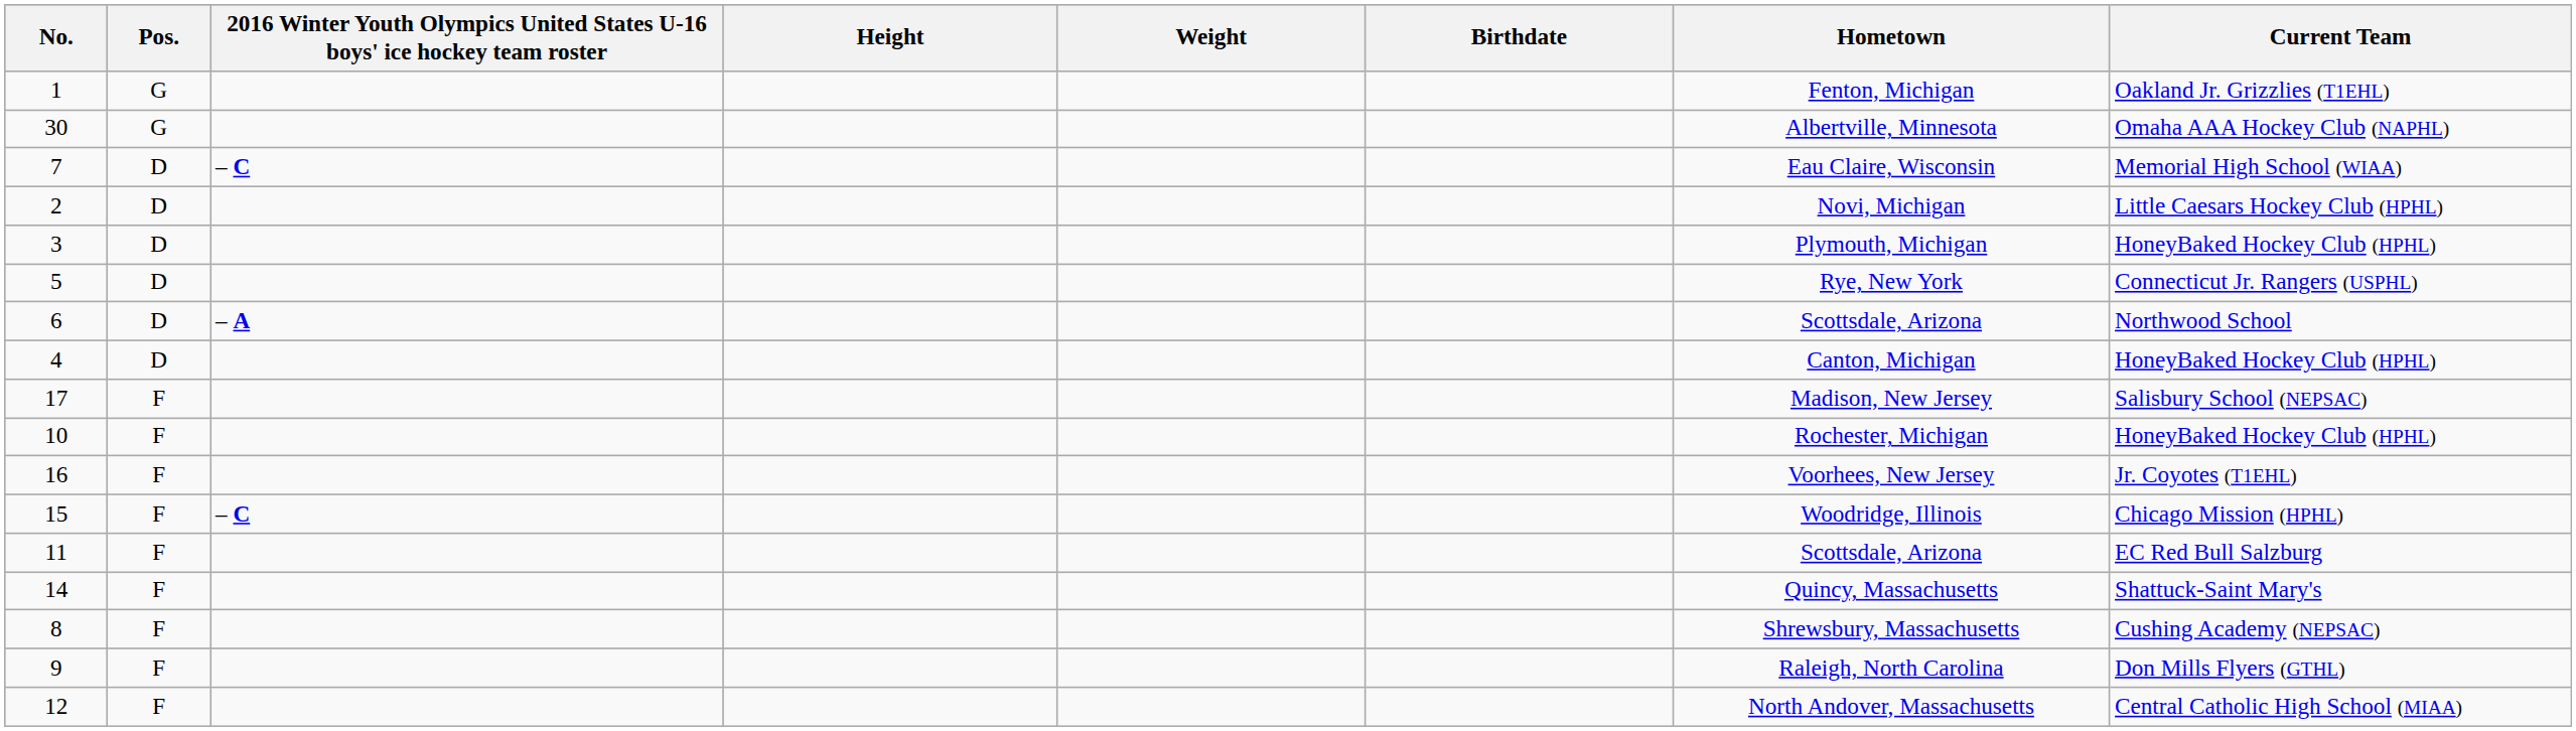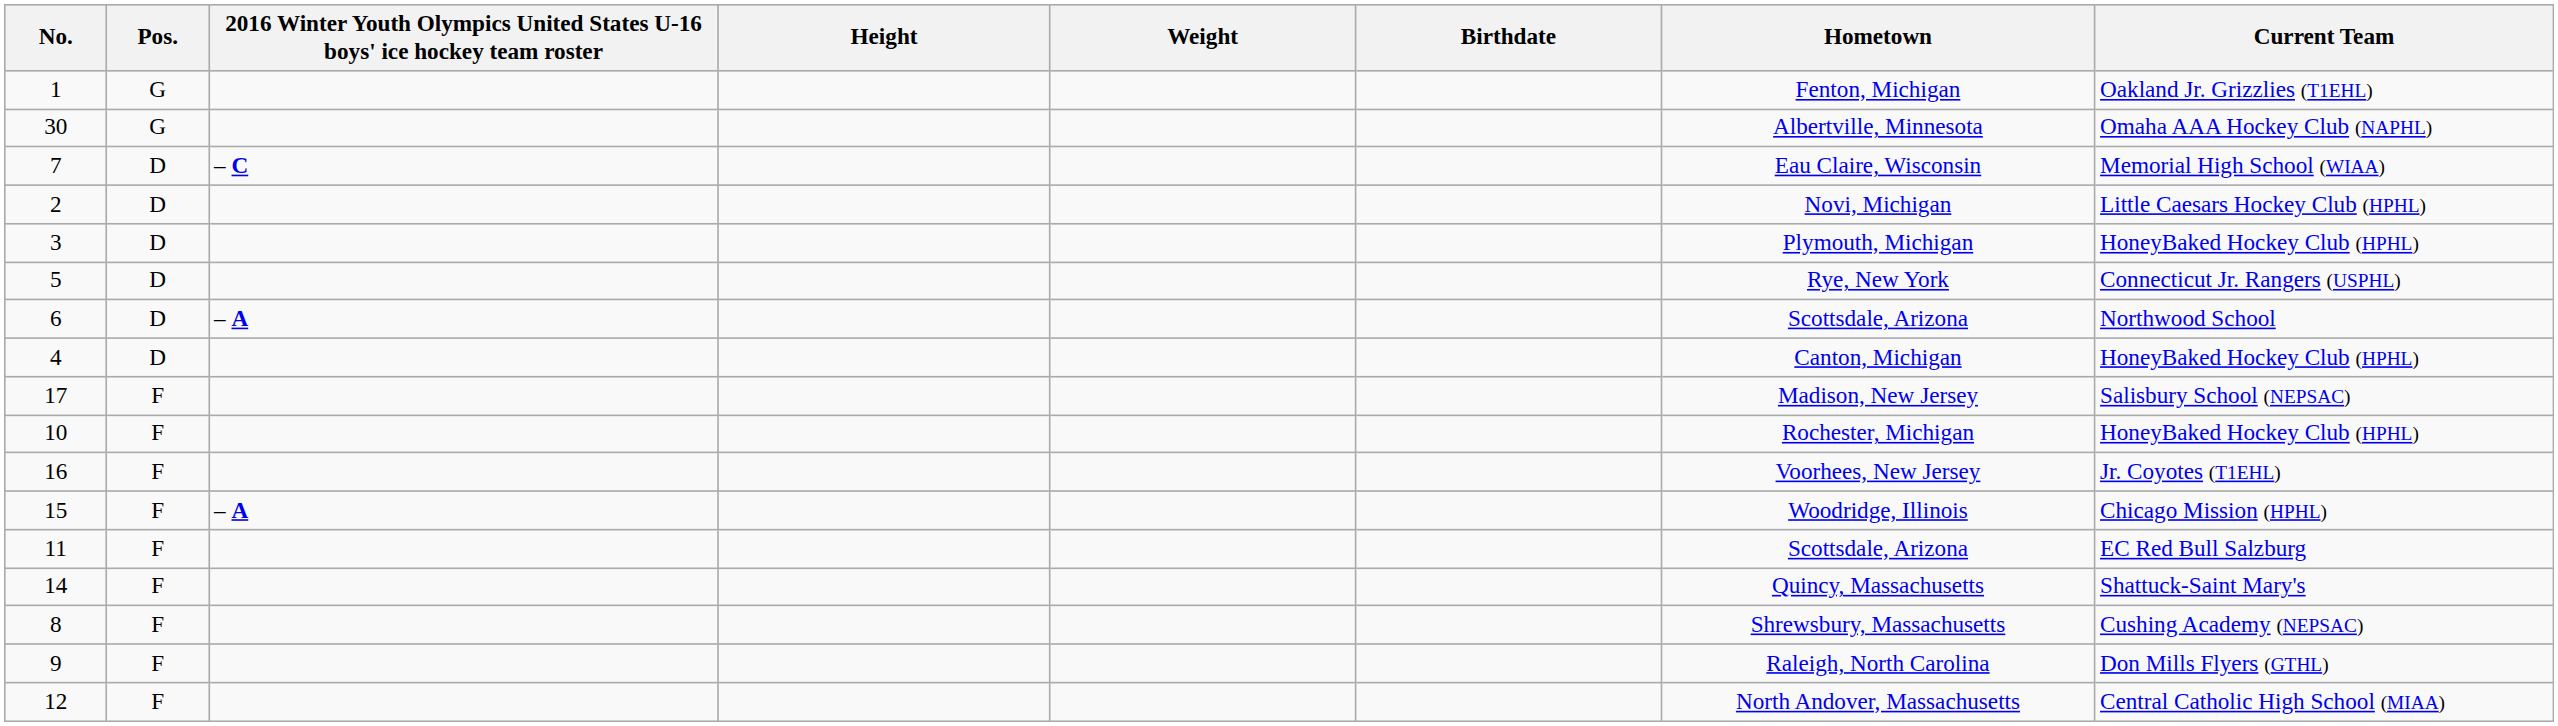 <table class="wikitable sortable" width="100%" style="font-size: 90%; text-align: center;">
 <tr bgcolor=#d0e7ff>
 <th style="width:  4%;">No.</th>
 <th style="width:  4%;">Pos.</th>
 <th style="width: 20%;">2016 Winter Youth Olympics United States U-16 boys' ice hockey team roster</th>
 <th style="width: 13%;">Height</th>
 <th style="width: 12%;">Weight</th>
 <th style="width: 12%;">Birthdate</th>
 <th style="width: 17%;">Hometown</th>
 <th style="width: 18%;">Current Team</th>
 </tr>
 <tr>
 <td>1</td>
 <td>G</td>
 <td align=left></td>
 <td></td>
 <td></td>
 <td align=right></td>
 <td><a href='#'>Fenton, Michigan</a></td>
 <td align=left><a href='#'>Oakland Jr. Grizzlies</a> <small>(<a href='#'>T1EHL</a>)</small></td>
 </tr>
 <tr>
 <td>30</td>
 <td>G</td>
 <td align=left></td>
 <td></td>
 <td></td>
 <td align=right></td>
 <td><a href='#'>Albertville, Minnesota</a></td>
 <td align=left><a href='#'>Omaha AAA Hockey Club</a> <small>(<a href='#'>NAPHL</a>)</small></td>
 </tr>
 <tr>
 <td>7</td>
 <td>D</td>
 <td align=left>  – <strong><a href='#'>C</a></strong></td>
 <td></td>
 <td></td>
 <td align=right></td>
 <td><a href='#'>Eau Claire, Wisconsin</a></td>
 <td align=left><a href='#'>Memorial High School</a> <small>(<a href='#'>WIAA</a>)</small></td>
 </tr>
 <tr>
 <td>2</td>
 <td>D</td>
 <td align=left></td>
 <td></td>
 <td></td>
 <td align=right></td>
 <td><a href='#'>Novi, Michigan</a></td>
 <td align=left><a href='#'>Little Caesars Hockey Club</a> <small>(<a href='#'>HPHL</a>)</small></td>
 </tr>
 <tr>
 <td>3</td>
 <td>D</td>
 <td align=left></td>
 <td></td>
 <td></td>
 <td align=right></td>
 <td><a href='#'>Plymouth, Michigan</a></td>
 <td align=left><a href='#'>HoneyBaked Hockey Club</a> <small>(<a href='#'>HPHL</a>)</small></td>
 </tr>
 <tr>
 <td>5</td>
 <td>D</td>
 <td align=left></td>
 <td></td>
 <td></td>
 <td align=right></td>
 <td><a href='#'>Rye, New York</a></td>
 <td align=left><a href='#'>Connecticut Jr. Rangers</a> <small>(<a href='#'>USPHL</a>)</small></td>
 </tr>
 <tr>
 <td>6</td>
 <td>D</td>
 <td align=left> – <strong><a href='#'>A</a></strong></td>
 <td></td>
 <td></td>
 <td align=right></td>
 <td><a href='#'>Scottsdale, Arizona</a></td>
 <td align=left><a href='#'>Northwood School</a></td>
 </tr>
 <tr>
 <td>4</td>
 <td>D</td>
 <td align=left></td>
 <td></td>
 <td></td>
 <td align=right></td>
 <td><a href='#'>Canton, Michigan</a></td>
 <td align=left><a href='#'>HoneyBaked Hockey Club</a> <small>(<a href='#'>HPHL</a>)</small></td>
 </tr>
 <tr>
 <td>17</td>
 <td>F</td>
 <td align=left></td>
 <td></td>
 <td></td>
 <td align=right></td>
 <td><a href='#'>Madison, New Jersey</a></td>
 <td align=left><a href='#'>Salisbury School</a> <small>(<a href='#'>NEPSAC</a>)</small></td>
 </tr>
 <tr>
 <td>10</td>
 <td>F</td>
 <td align=left></td>
 <td></td>
 <td></td>
 <td align=right></td>
 <td><a href='#'>Rochester, Michigan</a></td>
 <td align=left><a href='#'>HoneyBaked Hockey Club</a> <small>(<a href='#'>HPHL</a>)</small></td>
 </tr>
 <tr>
 <td>16</td>
 <td>F</td>
 <td align=left></td>
 <td></td>
 <td></td>
 <td align=right></td>
 <td><a href='#'>Voorhees, New Jersey</a></td>
 <td align=left><a href='#'>Jr. Coyotes</a> <small>(<a href='#'>T1EHL</a>)</small></td>
 </tr>
 <tr>
 <td>15</td>
 <td>F</td>
-<td align=left>  – <strong><a href='#'>C</a></strong></td>
+<td align=left> – <strong><a href='#'>A</a></strong></td>
 <td></td>
 <td></td>
 <td align=right></td>
 <td><a href='#'>Woodridge, Illinois</a></td>
 <td align=left><a href='#'>Chicago Mission</a> <small>(<a href='#'>HPHL</a>)</small></td>
 </tr>
 <tr>
 <td>11</td>
 <td>F</td>
 <td align=left></td>
 <td></td>
 <td></td>
 <td align=right></td>
 <td><a href='#'>Scottsdale, Arizona</a></td>
 <td align=left><a href='#'>EC Red Bull Salzburg</a></td>
 </tr>
 <tr>
 <td>14</td>
 <td>F</td>
 <td align=left></td>
 <td></td>
 <td></td>
 <td align=right></td>
 <td><a href='#'>Quincy, Massachusetts</a></td>
 <td align=left><a href='#'>Shattuck-Saint Mary's</a></td>
 </tr>
 <tr>
 <td>8</td>
 <td>F</td>
 <td align=left></td>
 <td></td>
 <td></td>
 <td align=right></td>
 <td><a href='#'>Shrewsbury, Massachusetts</a></td>
 <td align=left><a href='#'>Cushing Academy</a> <small>(<a href='#'>NEPSAC</a>)</small></td>
 </tr>
 <tr>
 <td>9</td>
 <td>F</td>
 <td align=left></td>
 <td></td>
 <td></td>
 <td align=right></td>
 <td><a href='#'>Raleigh, North Carolina</a></td>
 <td align=left><a href='#'>Don Mills Flyers</a> <small>(<a href='#'>GTHL</a>)</small></td>
 </tr>
 <tr>
 <td>12</td>
 <td>F</td>
 <td align=left></td>
 <td></td>
 <td></td>
 <td align=right></td>
 <td><a href='#'>North Andover, Massachusetts</a></td>
 <td align=left><a href='#'>Central Catholic High School</a> <small>(<a href='#'>MIAA</a>)</small></td>
 </tr>
 </table>
